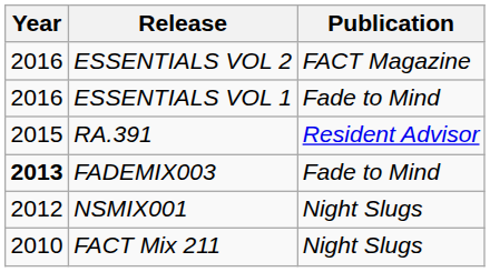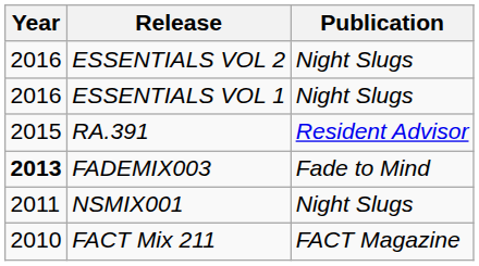 <table class="wikitable">
 <tr>
 <th>Year</th>
 <th>Release</th>
 <th>Publication</th>
 </tr>
 <tr>
 <td>2016</td>
 <td><em>ESSENTIALS VOL 2</em></td>
-<td><em>FACT Magazine</em></td>
+<td><em>Night Slugs</em></td>
 </tr>
 <tr>
 <td>2016</td>
 <td><em>ESSENTIALS VOL 1</em></td>
-<td><em>Fade to Mind</em></td>
+<td><em>Night Slugs</em></td>
 </tr>
 <tr>
 <td>2015</td>
 <td><em>RA.391</em></td>
 <td><em><a href='#'>Resident Advisor</a></em></td>
 </tr>
 <tr>
 <td><strong>2013</strong></td>
 <td><em>FADEMIX003</em></td>
 <td><em>Fade to Mind</em></td>
 </tr>
 <tr>
-<td>2012</td>
+<td>2011</td>
 <td><em>NSMIX001</em></td>
 <td><em>Night Slugs</em></td>
 </tr>
 <tr>
 <td>2010</td>
 <td><em>FACT Mix 211</em></td>
-<td><em>Night Slugs</em></td>
+<td><em>FACT Magazine</em></td>
 </tr>
 </table>
